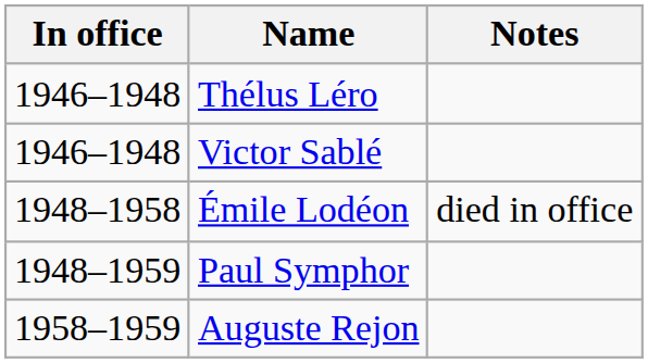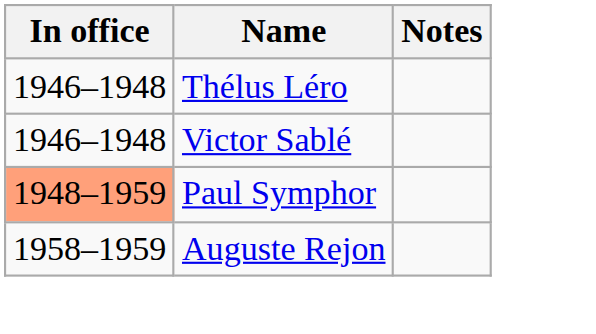 <table class="wikitable sortable">
 <tr>
 <th>In office</th>
 <th>Name</th>
 <th>Notes</th>
 </tr>
 <tr>
 <td>1946–1948</td>
 <td><a href='#'>Thélus Léro</a></td>
 <td></td>
 </tr>
 <tr>
 <td>1946–1948</td>
 <td><a href='#'>Victor Sablé</a></td>
 <td></td>
 </tr>
 <tr>
-<td>1948–1958</td>
-<td><a href='#'>Émile Lodéon</a></td>
-<td>died in office</td>
-</tr>
-<tr>
-<td>1948–1959</td>
+<td style="background: lightsalmon;">1948–1959</td>
 <td><a href='#'>Paul Symphor</a></td>
 <td></td>
 </tr>
 <tr>
 <td>1958–1959</td>
 <td><a href='#'>Auguste Rejon</a></td>
 <td></td>
 </tr>
 </table>
